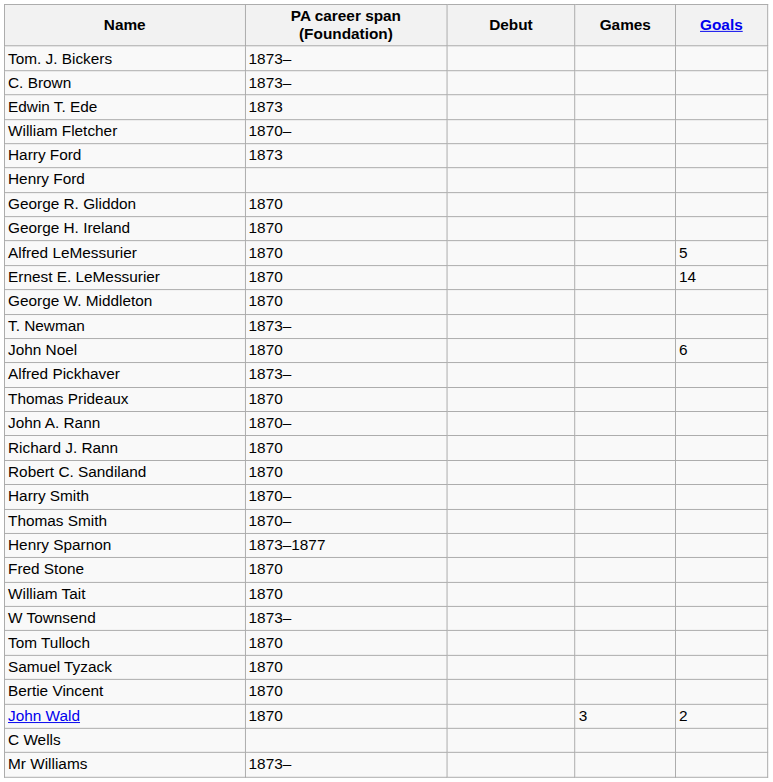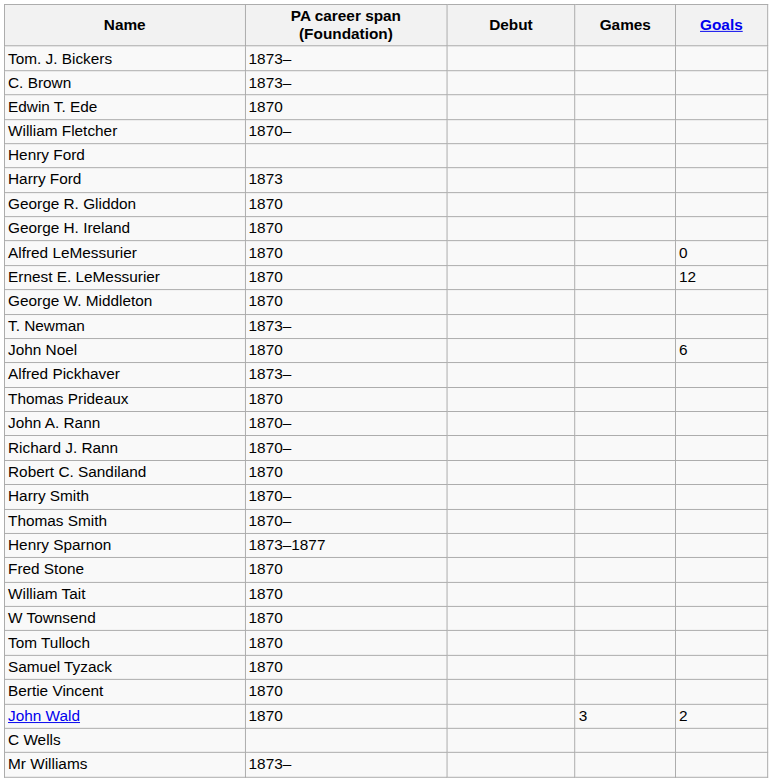 <table class="wikitable sortable" style="width:90%;">
 <tr style="background:#efefef;">
 <th style="width:15%;">Name</th>
 <th style="width:12%;">PA career span (Foundation)</th>
 <th style="width:8%;">Debut</th>
 <th style="width:5%;">Games</th>
 <th style="width:5%;"><a href='#'>Goals</a></th>
 </tr>
 <tr>
 <td>Tom. J. Bickers</td>
 <td>1873–</td>
 <td></td>
 <td></td>
 <td></td>
 </tr>
 <tr>
 <td>C. Brown</td>
 <td>1873–</td>
 <td></td>
 <td></td>
 <td></td>
 </tr>
 <tr>
 <td>Edwin T. Ede</td>
-<td>1873</td>
+<td>1870</td>
 <td></td>
 <td></td>
 <td></td>
 </tr>
 <tr>
 <td>William Fletcher </td>
 <td>1870–</td>
 <td></td>
 <td></td>
 <td></td>
 </tr>
 <tr>
-<td>Harry Ford</td>
-<td>1873</td>
+<td>Henry Ford</td>
+<td></td>
 <td></td>
 <td></td>
 <td></td>
 </tr>
 <tr>
-<td>Henry Ford</td>
-<td></td>
+<td>Harry Ford</td>
+<td>1873</td>
 <td></td>
 <td></td>
 <td></td>
 </tr>
 <tr>
 <td>George R. Gliddon</td>
 <td>1870</td>
 <td></td>
 <td></td>
 <td></td>
 </tr>
 <tr>
 <td>George H. Ireland</td>
 <td>1870</td>
 <td></td>
 <td></td>
 <td></td>
 </tr>
 <tr>
 <td>Alfred LeMessurier</td>
 <td>1870</td>
 <td></td>
 <td></td>
-<td>5</td>
+<td>0</td>
 </tr>
 <tr>
 <td>Ernest E. LeMessurier</td>
 <td>1870</td>
 <td></td>
 <td></td>
-<td>14</td>
+<td>12</td>
 </tr>
 <tr>
 <td>George W. Middleton </td>
 <td>1870</td>
 <td></td>
 <td></td>
 <td></td>
 </tr>
 <tr>
 <td>T. Newman</td>
 <td>1873–</td>
 <td></td>
 <td></td>
 <td></td>
 </tr>
 <tr>
 <td>John Noel</td>
 <td>1870</td>
 <td></td>
 <td></td>
 <td>6</td>
 </tr>
 <tr>
 <td>Alfred Pickhaver</td>
 <td>1873–</td>
 <td></td>
 <td></td>
 <td></td>
 </tr>
 <tr>
 <td>Thomas Prideaux</td>
 <td>1870</td>
 <td></td>
 <td></td>
 <td></td>
 </tr>
 <tr>
 <td>John A. Rann </td>
 <td>1870–</td>
 <td></td>
 <td></td>
 <td></td>
 </tr>
 <tr>
 <td>Richard J. Rann</td>
-<td>1870</td>
+<td>1870–</td>
 <td></td>
 <td></td>
 <td></td>
 </tr>
 <tr>
 <td>Robert C. Sandiland </td>
 <td>1870</td>
 <td></td>
 <td></td>
 <td></td>
 </tr>
 <tr>
 <td>Harry Smith</td>
 <td>1870–</td>
 <td></td>
 <td></td>
 <td></td>
 </tr>
 <tr>
 <td>Thomas Smith</td>
 <td>1870–</td>
 <td></td>
 <td></td>
 <td></td>
 </tr>
 <tr>
 <td>Henry Sparnon </td>
 <td>1873–1877</td>
 <td></td>
 <td></td>
 <td></td>
 </tr>
 <tr>
 <td>Fred Stone </td>
 <td>1870</td>
 <td></td>
 <td></td>
 <td></td>
 </tr>
 <tr>
 <td>William Tait</td>
 <td>1870</td>
 <td></td>
 <td></td>
 <td></td>
 </tr>
 <tr>
 <td>W Townsend</td>
-<td>1873–</td>
+<td>1870</td>
 <td></td>
 <td></td>
 <td></td>
 </tr>
 <tr>
 <td>Tom Tulloch</td>
 <td>1870</td>
 <td></td>
 <td></td>
 <td></td>
 </tr>
 <tr>
 <td>Samuel Tyzack</td>
 <td>1870</td>
 <td></td>
 <td></td>
 <td></td>
 </tr>
 <tr>
 <td>Bertie Vincent</td>
 <td>1870</td>
 <td></td>
 <td></td>
 <td></td>
 </tr>
 <tr>
 <td style="text-align:left;"><a href='#'>John Wald</a> </td>
 <td>1870</td>
 <td></td>
 <td>3</td>
 <td>2</td>
 </tr>
 <tr>
 <td>C Wells </td>
 <td></td>
 <td></td>
 <td></td>
 <td></td>
 </tr>
 <tr>
 <td>Mr Williams</td>
 <td>1873–</td>
 <td></td>
 <td></td>
 <td></td>
 </tr>
 </table>
